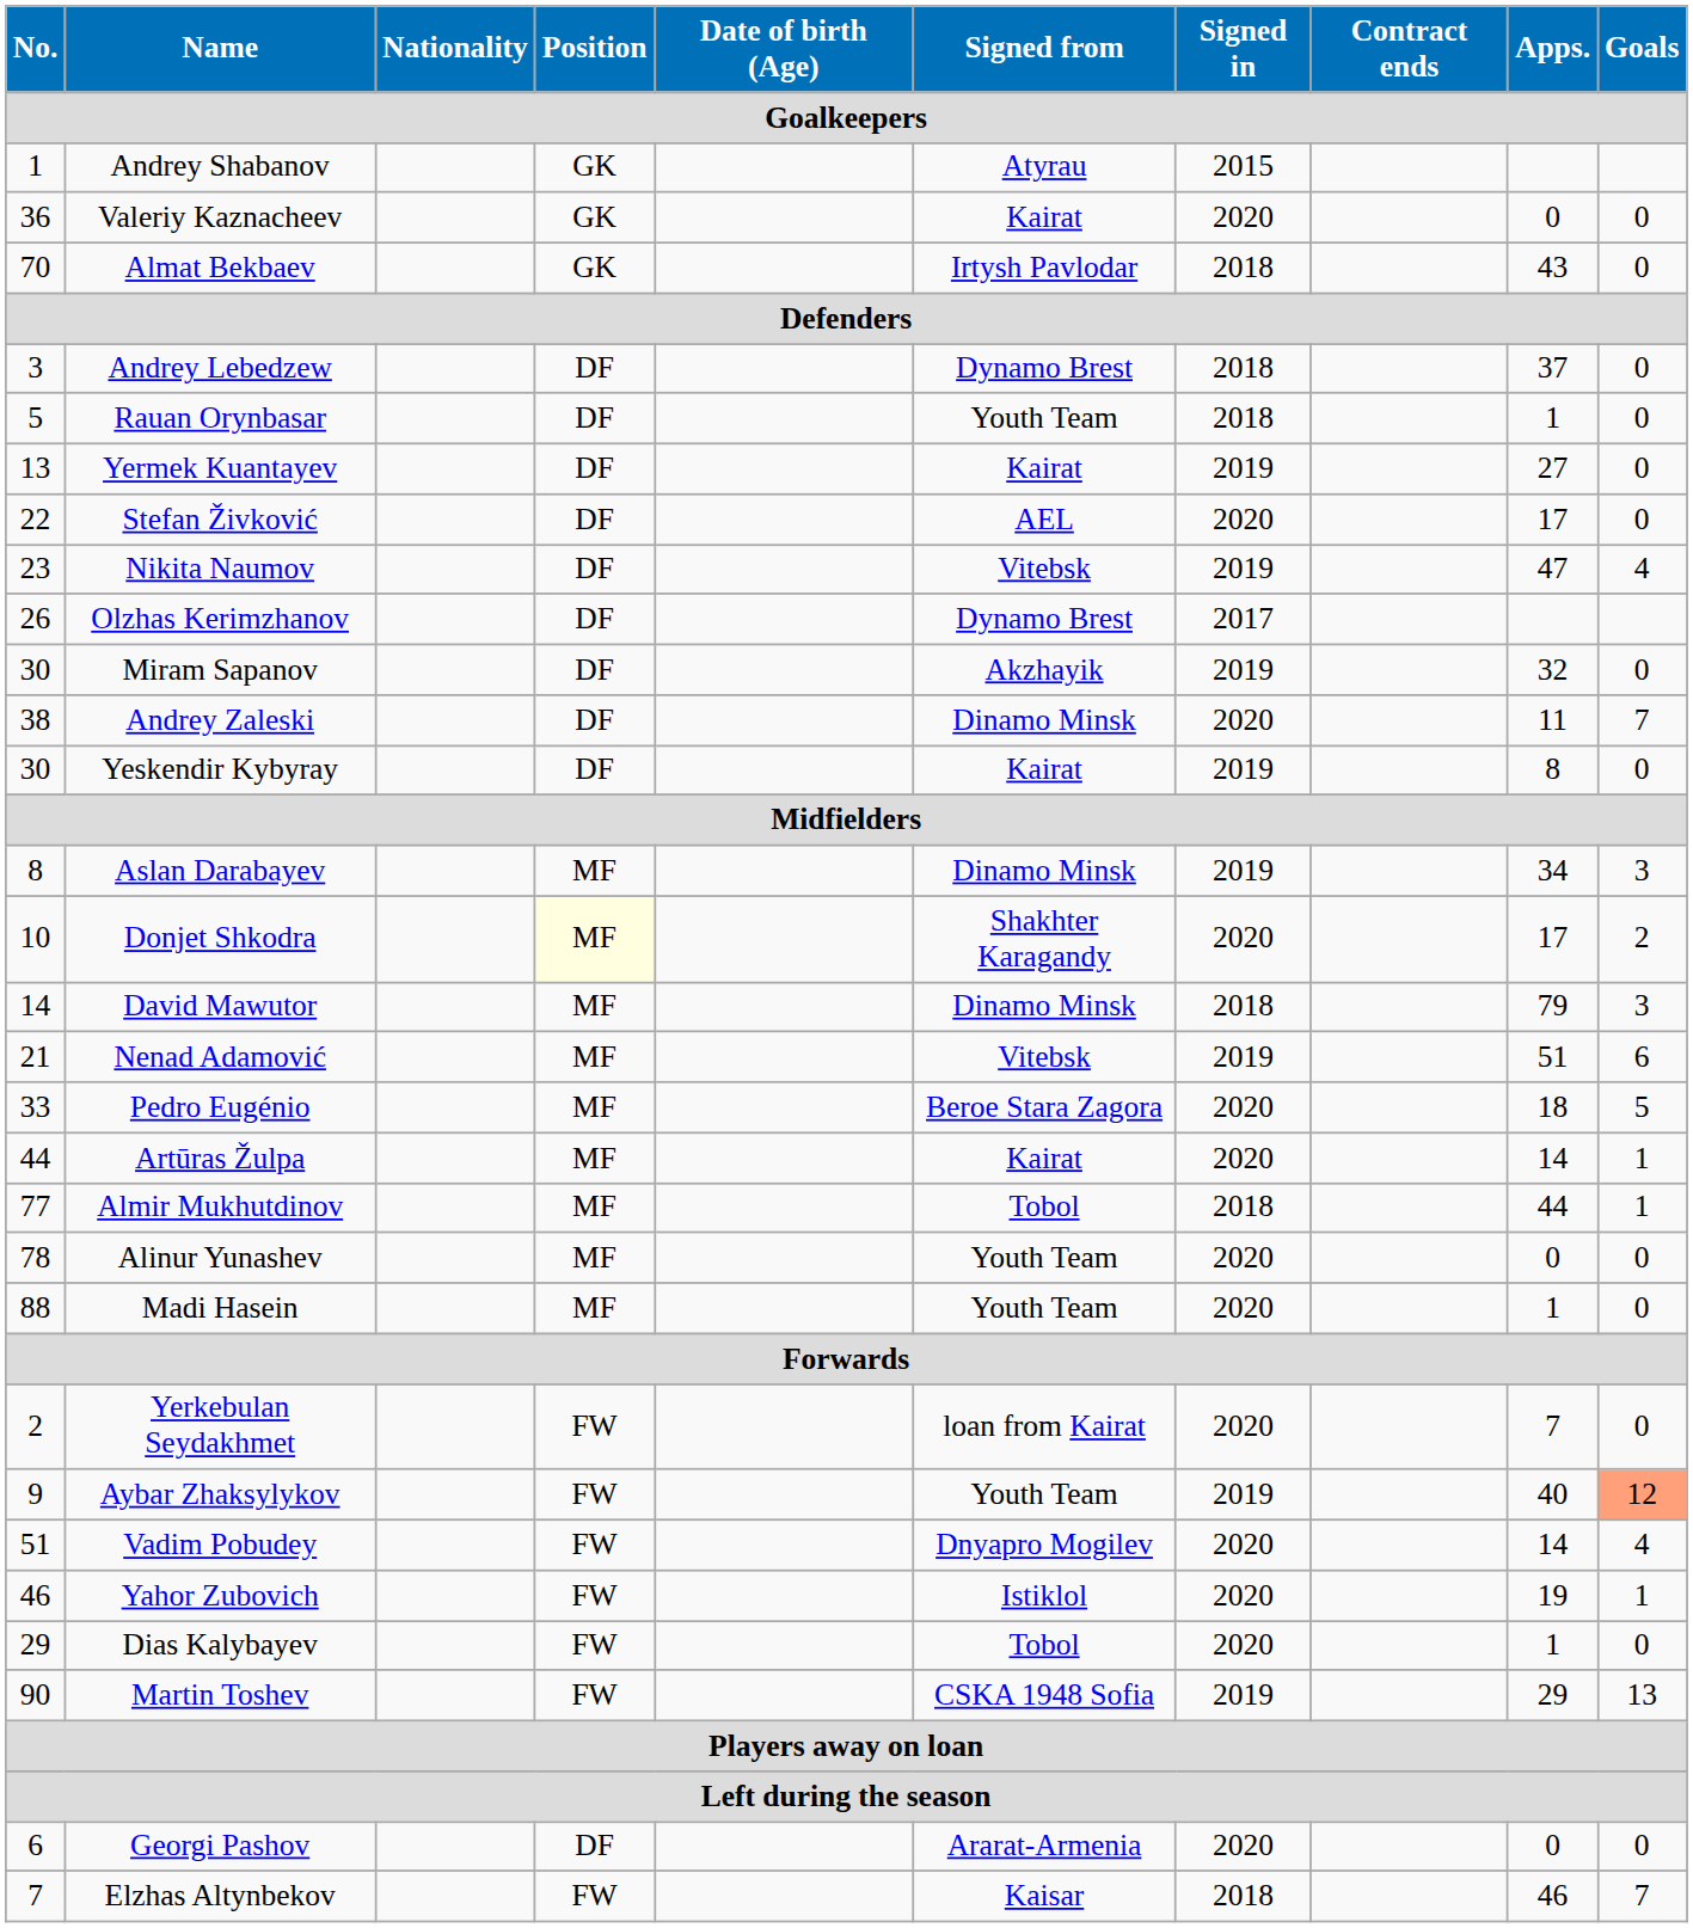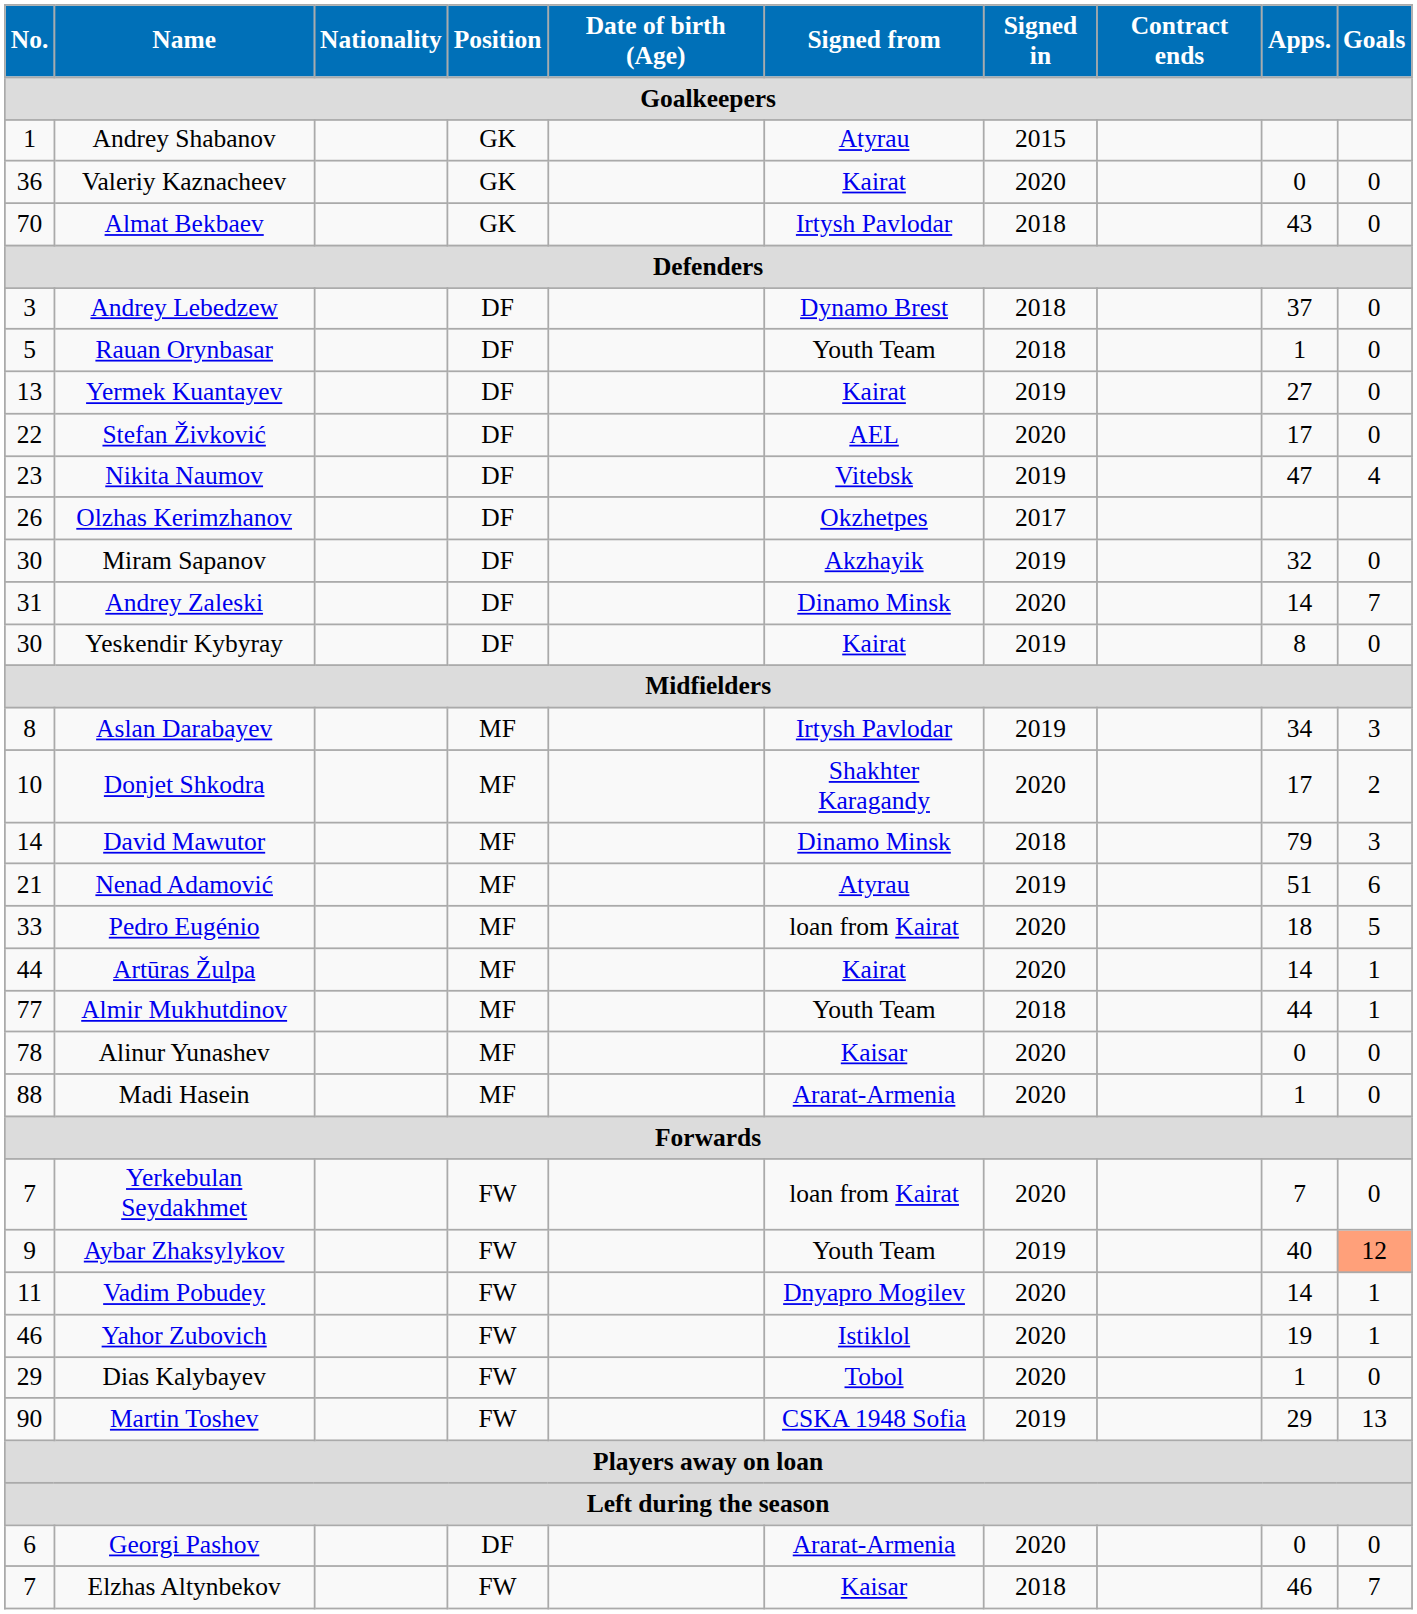 <table class="wikitable"  style="text-align:center; font-size:90%; width:90%;">
 <tr>
 <th style="background:#0070B8; color:#FFFFFF; text-align:center;">No.</th>
 <th style="background:#0070B8; color:#FFFFFF; text-align:center;">Name</th>
 <th style="background:#0070B8; color:#FFFFFF; text-align:center;">Nationality</th>
 <th style="background:#0070B8; color:#FFFFFF; text-align:center;">Position</th>
 <th style="background:#0070B8; color:#FFFFFF; text-align:center;">Date of birth (Age)</th>
 <th style="background:#0070B8; color:#FFFFFF; text-align:center;">Signed from</th>
 <th style="background:#0070B8; color:#FFFFFF; text-align:center;">Signed in</th>
 <th style="background:#0070B8; color:#FFFFFF; text-align:center;">Contract ends</th>
 <th style="background:#0070B8; color:#FFFFFF; text-align:center;">Apps.</th>
 <th style="background:#0070B8; color:#FFFFFF; text-align:center;">Goals</th>
 </tr>
 <tr>
 <th colspan="11"  style="background:#dcdcdc; text-align:center;">Goalkeepers</th>
 </tr>
 <tr>
 <td>1</td>
 <td>Andrey Shabanov</td>
 <td></td>
 <td>GK</td>
 <td></td>
 <td><a href='#'>Atyrau</a></td>
 <td>2015</td>
 <td></td>
 <td></td>
 <td></td>
 </tr>
 <tr>
 <td>36</td>
 <td>Valeriy Kaznacheev</td>
 <td></td>
 <td>GK</td>
 <td></td>
 <td><a href='#'>Kairat</a></td>
 <td>2020</td>
 <td></td>
 <td>0</td>
 <td>0</td>
 </tr>
 <tr>
 <td>70</td>
 <td><a href='#'>Almat Bekbaev</a></td>
 <td></td>
 <td>GK</td>
 <td></td>
 <td><a href='#'>Irtysh Pavlodar</a></td>
 <td>2018</td>
 <td></td>
 <td>43</td>
 <td>0</td>
 </tr>
 <tr>
 <th colspan="11"  style="background:#dcdcdc; text-align:center;">Defenders</th>
 </tr>
 <tr>
 <td>3</td>
 <td><a href='#'>Andrey Lebedzew</a></td>
 <td></td>
 <td>DF</td>
 <td></td>
 <td><a href='#'>Dynamo Brest</a></td>
 <td>2018</td>
 <td></td>
 <td>37</td>
 <td>0</td>
 </tr>
 <tr>
 <td>5</td>
 <td><a href='#'>Rauan Orynbasar</a></td>
 <td></td>
 <td>DF</td>
 <td></td>
 <td>Youth Team</td>
 <td>2018</td>
 <td></td>
 <td>1</td>
 <td>0</td>
 </tr>
 <tr>
 <td>13</td>
 <td><a href='#'>Yermek Kuantayev</a></td>
 <td></td>
 <td>DF</td>
 <td></td>
 <td><a href='#'>Kairat</a></td>
 <td>2019</td>
 <td></td>
 <td>27</td>
 <td>0</td>
 </tr>
 <tr>
 <td>22</td>
 <td><a href='#'>Stefan Živković</a></td>
 <td></td>
 <td>DF</td>
 <td></td>
 <td><a href='#'>AEL</a></td>
 <td>2020</td>
 <td></td>
 <td>17</td>
 <td>0</td>
 </tr>
 <tr>
 <td>23</td>
 <td><a href='#'>Nikita Naumov</a></td>
 <td></td>
 <td>DF</td>
 <td></td>
 <td><a href='#'>Vitebsk</a></td>
 <td>2019</td>
 <td></td>
 <td>47</td>
 <td>4</td>
 </tr>
 <tr>
 <td>26</td>
 <td><a href='#'>Olzhas Kerimzhanov</a></td>
 <td></td>
 <td>DF</td>
 <td></td>
-<td><a href='#'>Dynamo Brest</a></td>
+<td><a href='#'>Okzhetpes</a></td>
 <td>2017</td>
 <td></td>
 <td></td>
 <td></td>
 </tr>
 <tr>
 <td>30</td>
 <td>Miram Sapanov</td>
 <td></td>
 <td>DF</td>
 <td></td>
 <td><a href='#'>Akzhayik</a></td>
 <td>2019</td>
 <td></td>
 <td>32</td>
 <td>0</td>
 </tr>
 <tr>
-<td>38</td>
+<td>31</td>
 <td><a href='#'>Andrey Zaleski</a></td>
 <td></td>
 <td>DF</td>
 <td></td>
 <td><a href='#'>Dinamo Minsk</a></td>
 <td>2020</td>
 <td></td>
-<td>11</td>
+<td>14</td>
 <td>7</td>
 </tr>
 <tr>
 <td>30</td>
 <td>Yeskendir Kybyray</td>
 <td></td>
 <td>DF</td>
 <td></td>
 <td><a href='#'>Kairat</a></td>
 <td>2019</td>
 <td></td>
 <td>8</td>
 <td>0</td>
 </tr>
 <tr>
 <th colspan="11"  style="background:#dcdcdc; text-align:center;">Midfielders</th>
 </tr>
 <tr>
 <td>8</td>
 <td><a href='#'>Aslan Darabayev</a></td>
 <td></td>
 <td>MF</td>
 <td></td>
-<td><a href='#'>Dinamo Minsk</a></td>
+<td><a href='#'>Irtysh Pavlodar</a></td>
 <td>2019</td>
 <td></td>
 <td>34</td>
 <td>3</td>
 </tr>
 <tr>
 <td>10</td>
 <td><a href='#'>Donjet Shkodra</a></td>
 <td></td>
-<td style="background: lightyellow;">MF</td>
+<td>MF</td>
 <td></td>
 <td><a href='#'>Shakhter Karagandy</a></td>
 <td>2020</td>
 <td></td>
 <td>17</td>
 <td>2</td>
 </tr>
 <tr>
 <td>14</td>
 <td><a href='#'>David Mawutor</a></td>
 <td></td>
 <td>MF</td>
 <td></td>
 <td><a href='#'>Dinamo Minsk</a></td>
 <td>2018</td>
 <td></td>
 <td>79</td>
 <td>3</td>
 </tr>
 <tr>
 <td>21</td>
 <td><a href='#'>Nenad Adamović</a></td>
 <td></td>
 <td>MF</td>
 <td></td>
-<td><a href='#'>Vitebsk</a></td>
+<td><a href='#'>Atyrau</a></td>
 <td>2019</td>
 <td></td>
 <td>51</td>
 <td>6</td>
 </tr>
 <tr>
 <td>33</td>
 <td><a href='#'>Pedro Eugénio</a></td>
 <td></td>
 <td>MF</td>
 <td></td>
-<td><a href='#'>Beroe Stara Zagora</a></td>
+<td>loan from <a href='#'>Kairat</a></td>
 <td>2020</td>
 <td></td>
 <td>18</td>
 <td>5</td>
 </tr>
 <tr>
 <td>44</td>
 <td><a href='#'>Artūras Žulpa</a></td>
 <td></td>
 <td>MF</td>
 <td></td>
 <td><a href='#'>Kairat</a></td>
 <td>2020</td>
 <td></td>
 <td>14</td>
 <td>1</td>
 </tr>
 <tr>
 <td>77</td>
 <td><a href='#'>Almir Mukhutdinov</a></td>
 <td></td>
 <td>MF</td>
 <td></td>
-<td><a href='#'>Tobol</a></td>
+<td>Youth Team</td>
 <td>2018</td>
 <td></td>
 <td>44</td>
 <td>1</td>
 </tr>
 <tr>
 <td>78</td>
 <td>Alinur Yunashev</td>
 <td></td>
 <td>MF</td>
 <td></td>
-<td>Youth Team</td>
+<td><a href='#'>Kaisar</a></td>
 <td>2020</td>
 <td></td>
 <td>0</td>
 <td>0</td>
 </tr>
 <tr>
 <td>88</td>
 <td>Madi Hasein</td>
 <td></td>
 <td>MF</td>
 <td></td>
-<td>Youth Team</td>
+<td><a href='#'>Ararat-Armenia</a></td>
 <td>2020</td>
 <td></td>
 <td>1</td>
 <td>0</td>
 </tr>
 <tr>
 <th colspan="11"  style="background:#dcdcdc; text-align:center;">Forwards</th>
 </tr>
 <tr>
-<td>2</td>
+<td>7</td>
 <td><a href='#'>Yerkebulan Seydakhmet</a></td>
 <td></td>
 <td>FW</td>
 <td></td>
 <td>loan from <a href='#'>Kairat</a></td>
 <td>2020</td>
 <td></td>
 <td>7</td>
 <td>0</td>
 </tr>
 <tr>
 <td>9</td>
 <td><a href='#'>Aybar Zhaksylykov</a></td>
 <td></td>
 <td>FW</td>
 <td></td>
 <td>Youth Team</td>
 <td>2019</td>
 <td></td>
 <td>40</td>
 <td style="background: lightsalmon;">12</td>
 </tr>
 <tr>
-<td>51</td>
+<td>11</td>
 <td><a href='#'>Vadim Pobudey</a></td>
 <td></td>
 <td>FW</td>
 <td></td>
 <td><a href='#'>Dnyapro Mogilev</a></td>
 <td>2020</td>
 <td></td>
 <td>14</td>
-<td>4</td>
+<td>1</td>
 </tr>
 <tr>
 <td>46</td>
 <td><a href='#'>Yahor Zubovich</a></td>
 <td></td>
 <td>FW</td>
 <td></td>
 <td><a href='#'>Istiklol</a></td>
 <td>2020</td>
 <td></td>
 <td>19</td>
 <td>1</td>
 </tr>
 <tr>
 <td>29</td>
 <td>Dias Kalybayev</td>
 <td></td>
 <td>FW</td>
 <td></td>
 <td><a href='#'>Tobol</a></td>
 <td>2020</td>
 <td></td>
 <td>1</td>
 <td>0</td>
 </tr>
 <tr>
 <td>90</td>
 <td><a href='#'>Martin Toshev</a></td>
 <td></td>
 <td>FW</td>
 <td></td>
 <td><a href='#'>CSKA 1948 Sofia</a></td>
 <td>2019</td>
 <td></td>
 <td>29</td>
 <td>13</td>
 </tr>
 <tr>
 <th colspan="11"  style="background:#dcdcdc; text-align:center;">Players away on loan</th>
 </tr>
 <tr>
 <th colspan="11"  style="background:#dcdcdc; text-align:center;">Left during the season</th>
 </tr>
 <tr>
 <td>6</td>
 <td><a href='#'>Georgi Pashov</a></td>
 <td></td>
 <td>DF</td>
 <td></td>
 <td><a href='#'>Ararat-Armenia</a></td>
 <td>2020</td>
 <td></td>
 <td>0</td>
 <td>0</td>
 </tr>
 <tr>
 <td>7</td>
 <td>Elzhas Altynbekov</td>
 <td></td>
 <td>FW</td>
 <td></td>
 <td><a href='#'>Kaisar</a></td>
 <td>2018</td>
 <td></td>
 <td>46</td>
 <td>7</td>
 </tr>
 </table>
